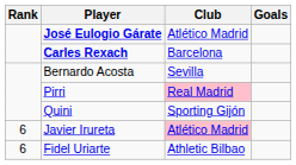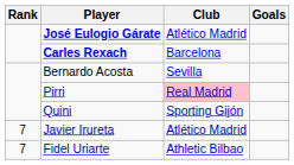 <table class="wikitable">
 <tr>
 <th>Rank</th>
 <th>Player</th>
 <th>Club</th>
 <th>Goals</th>
 </tr>
 <tr>
 <td rowspan="2"></td>
 <td> <strong><a href='#'>José Eulogio Gárate</a></strong></td>
 <td><a href='#'>Atlético Madrid</a></td>
 <td></td>
 </tr>
 <tr>
 <td> <strong><a href='#'>Carles Rexach</a></strong></td>
 <td><a href='#'>Barcelona</a></td>
 <td></td>
 </tr>
 <tr>
 <td rowspan="3"></td>
 <td> Bernardo Acosta</td>
 <td><a href='#'>Sevilla</a></td>
 <td></td>
 </tr>
 <tr>
 <td> <a href='#'>Pirri</a></td>
 <td style="background: pink;"><a href='#'>Real Madrid</a></td>
 <td></td>
 </tr>
 <tr>
 <td> <a href='#'>Quini</a></td>
 <td><a href='#'>Sporting Gijón</a></td>
 <td></td>
 </tr>
 <tr>
-<td align="center">6</td>
+<td align="center">7</td>
 <td> <a href='#'>Javier Irureta</a></td>
-<td style="background: pink;"><a href='#'>Atlético Madrid</a></td>
+<td><a href='#'>Atlético Madrid</a></td>
 <td></td>
 </tr>
 <tr>
-<td align="center">6</td>
+<td align="center">7</td>
 <td> <a href='#'>Fidel Uriarte</a></td>
 <td><a href='#'>Athletic Bilbao</a></td>
 <td></td>
 </tr>
 </table>
